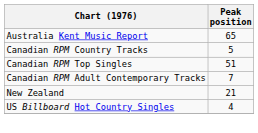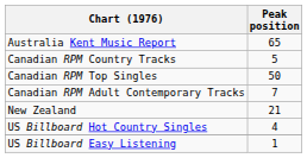 <table class="wikitable sortable">
 <tr>
 <th>Chart (1976)</th>
 <th>Peak<br>position</th>
 </tr>
 <tr>
 <td>Australia <a href='#'>Kent Music Report</a></td>
 <td style="text-align:center;">65</td>
 </tr>
 <tr>
 <td>Canadian <em>RPM</em> Country Tracks</td>
 <td style="text-align:center;">5</td>
 </tr>
 <tr>
 <td>Canadian <em>RPM</em> Top Singles</td>
-<td style="text-align:center;">51</td>
+<td style="text-align:center;">50</td>
 </tr>
 <tr>
 <td>Canadian <em>RPM</em> Adult Contemporary Tracks</td>
 <td style="text-align:center;">7</td>
 </tr>
 <tr>
 <td>New Zealand</td>
 <td style="text-align:center;">21</td>
 </tr>
 <tr>
 <td>US <em>Billboard</em> <a href='#'>Hot Country Singles</a></td>
 <td style="text-align:center;">4</td>
 </tr>
 <tr>
 </tr>
+<tr>
+<td>US <em>Billboard</em> <a href='#'>Easy Listening</a></td>
+<td style="text-align:center;">1</td>
+</tr>
 </table>
